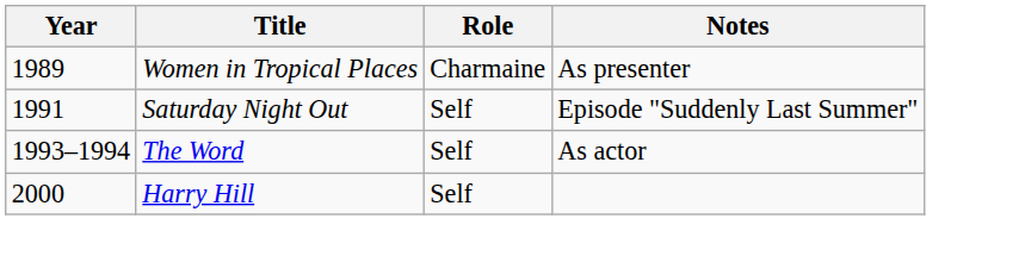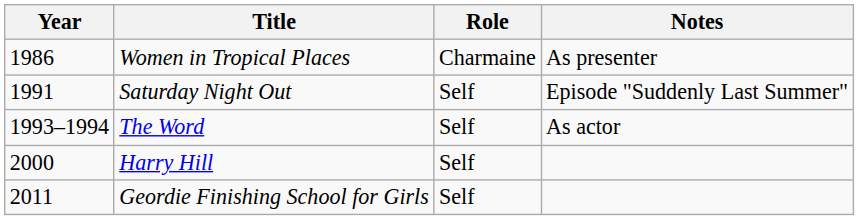 <table class="wikitable sortable">
 <tr>
 <th>Year</th>
 <th>Title</th>
 <th>Role</th>
 <th class="unsortable">Notes</th>
 </tr>
 <tr>
-<td>1989</td>
+<td>1986</td>
 <td><em>Women in Tropical Places</em></td>
 <td>Charmaine</td>
 <td>As presenter</td>
 </tr>
 <tr>
 <td>1991</td>
 <td><em>Saturday Night Out</em></td>
 <td>Self</td>
 <td>Episode "Suddenly Last Summer"</td>
 </tr>
 <tr>
 <td>1993–1994</td>
 <td><em><a href='#'>The Word</a></em></td>
 <td>Self</td>
 <td>As actor</td>
 </tr>
 <tr>
 <td>2000</td>
 <td><em><a href='#'>Harry Hill</a></em></td>
 <td>Self</td>
 <td></td>
 </tr>
+<tr>
+<td>2011</td>
+<td><em>Geordie Finishing School for Girls</em></td>
+<td>Self</td>
+<td></td>
+</tr>
 </table>
